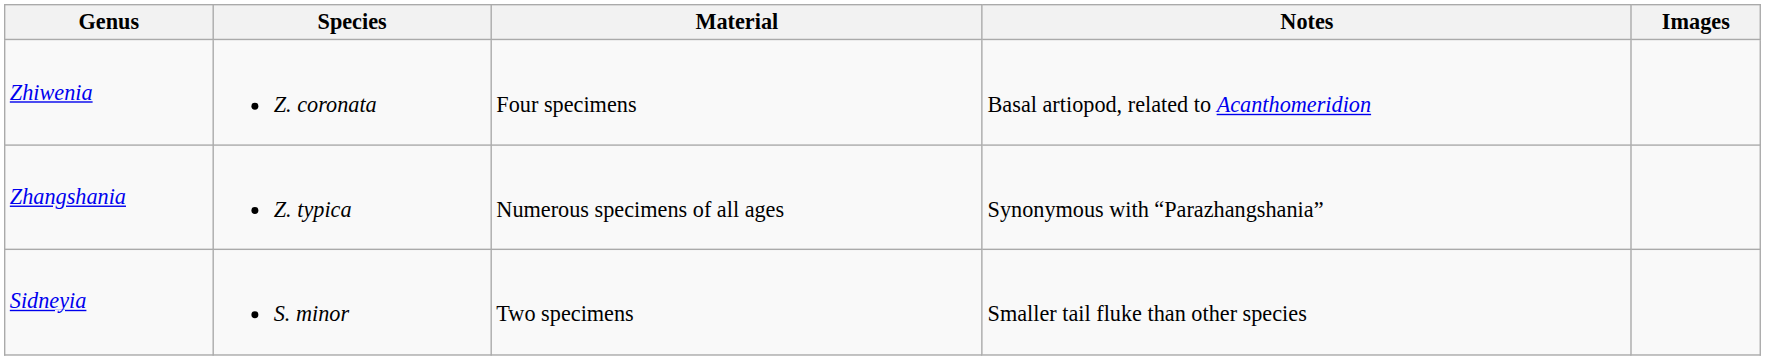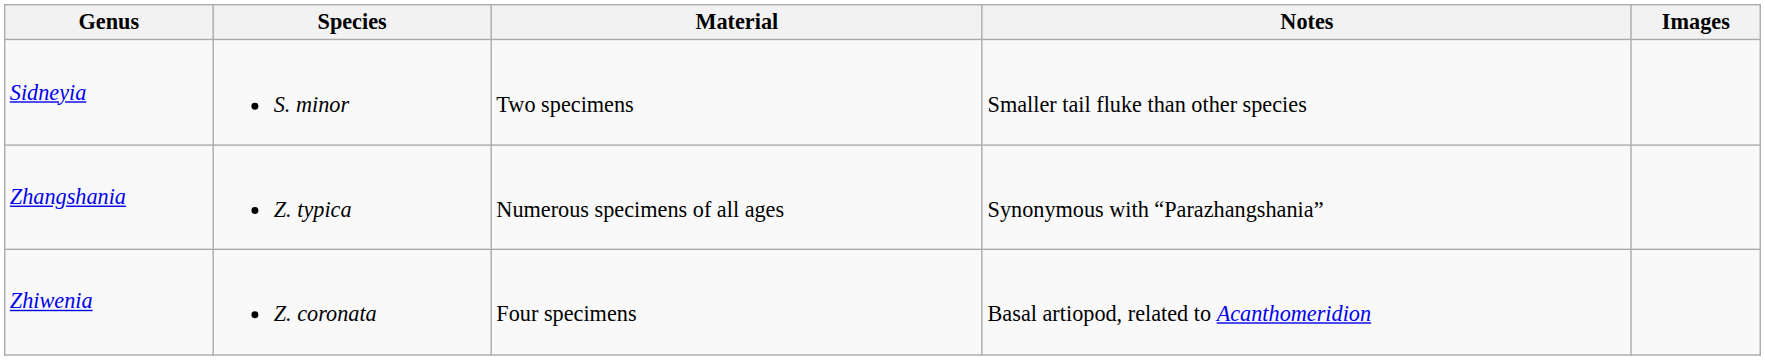 <table class="wikitable" style="margin:auto;width:100%;">
 <tr>
 <th>Genus</th>
 <th>Species</th>
 <th>Material</th>
 <th>Notes</th>
 <th>Images</th>
 </tr>
 <tr>
-<td><em><a href='#'>Zhiwenia</a></em></td>
-<td><br><ul><li><em>Z. coronata</em></li></ul></td>
-<td><br>Four specimens</td>
-<td><br>Basal artiopod, related to <em><a href='#'>Acanthomeridion</a></em></td>
+<td><em><a href='#'>Sidneyia</a></em></td>
+<td><br><ul><li><em>S. minor</em></li></ul></td>
+<td><br>Two specimens</td>
+<td><br>Smaller tail fluke than other species</td>
 <td></td>
 </tr>
 <tr>
 <td><em><a href='#'>Zhangshania</a></em></td>
 <td><br><ul><li><em>Z. typica</em></li></ul></td>
 <td><br>Numerous specimens of all ages</td>
 <td><br>Synonymous with “Parazhangshania”</td>
 <td></td>
 </tr>
 <tr>
-<td><em><a href='#'>Sidneyia</a></em></td>
-<td><br><ul><li><em>S. minor</em></li></ul></td>
-<td><br>Two specimens</td>
-<td><br>Smaller tail fluke than other species</td>
+<td><em><a href='#'>Zhiwenia</a></em></td>
+<td><br><ul><li><em>Z. coronata</em></li></ul></td>
+<td><br>Four specimens</td>
+<td><br>Basal artiopod, related to <em><a href='#'>Acanthomeridion</a></em></td>
 <td></td>
 </tr>
 </table>
